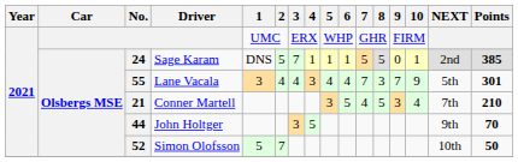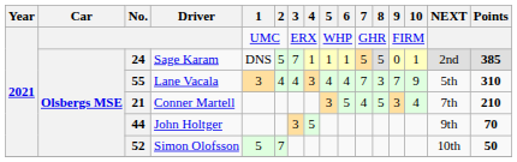 <table class="wikitable" border="1" style="text-align:center; font-size:90%;">
 <tr valign="top">
 <th>Year</th>
 <th>Car</th>
 <th>No.</th>
 <th>Driver</th>
 <th>1</th>
 <th>2</th>
 <th>3</th>
 <th>4</th>
 <th>5</th>
 <th>6</th>
 <th>7</th>
 <th>8</th>
 <th>9</th>
 <th>10</th>
 <th>NEXT</th>
 <th>Points</th>
 </tr>
 <tr>
 <th rowspan=6><a href='#'>2021</a></th>
 <th colspan=3></th>
 <td colspan=2><a href='#'>UMC</a></td>
 <td colspan=2><a href='#'>ERX</a></td>
 <td colspan=2><a href='#'>WHP</a></td>
 <td colspan=2><a href='#'>GHR</a></td>
 <td colspan=2><a href='#'>FIRM</a></td>
 <th colspan=12></th>
 </tr>
 <tr>
 <th rowspan=5><a href='#'>Olsbergs MSE</a></th>
 <th>24</th>
 <td align="left"> <a href='#'>Sage Karam</a></td>
 <td>DNS</td>
 <td style="background:#DFFFDF;">5</td>
 <td style="background:#DFFFDF;">7</td>
 <td style="background:#FFFFBF;">1</td>
 <td style="background:#FFFFBF;">1</td>
 <td style="background:#FFFFBF;">1</td>
 <td style="background:#FFDF9F;">5</td>
 <td style="background:#DFDFDF;">5</td>
 <td style="background:#FFFFBF;">0</td>
 <td style="background:#FFFFBF;">1</td>
 <td style="background:#DFDFDF;">2nd</td>
 <td style="background:#DFDFDF;"><strong>385</strong></td>
 </tr>
 <tr>
 <th>55</th>
 <td align="left"> <a href='#'>Lane Vacala</a></td>
 <td style="background:#FFDF9F;">3</td>
 <td style="background:#DFFFDF;">4</td>
 <td style="background:#DFFFDF;">4</td>
 <td style="background:#FFDF9F;">3</td>
 <td style="background:#DFFFDF;">4</td>
 <td style="background:#DFFFDF;">4</td>
 <td style="background:#DFFFDF;">7</td>
 <td style="background:#DFFFDF;">3</td>
 <td style="background:#DFFFDF;">7</td>
 <td style="background:#DFFFDF;">9</td>
 <td>5th</td>
-<td><strong>301</strong></td>
+<td><strong>310</strong></td>
 </tr>
 <tr>
 <th>21</th>
 <td align="left"> <a href='#'>Conner Martell</a></td>
 <td></td>
 <td></td>
 <td></td>
 <td></td>
 <td style="background:#FFDF9F;">3</td>
 <td style="background:#DFFFDF;">5</td>
 <td style="background:#DFFFDF;">4</td>
 <td style="background:#DFFFDF;">5</td>
 <td style="background:#FFDF9F;">3</td>
 <td style="background:#DFFFDF;">4</td>
 <td>7th</td>
 <td><strong>210</strong></td>
 </tr>
 <tr>
 <th>44</th>
 <td align="left"> <a href='#'>John Holtger</a></td>
 <td></td>
 <td></td>
 <td style="background:#FFDF9F;">3</td>
 <td style="background:#DFFFDF;">5</td>
 <td></td>
 <td></td>
 <td></td>
 <td></td>
 <td></td>
 <td></td>
 <td>9th</td>
 <td><strong>70</strong></td>
 </tr>
 <tr>
 <th>52</th>
 <td align="left"> <a href='#'>Simon Olofsson</a></td>
 <td style="background:#DFFFDF;">5</td>
 <td style="background:#DFFFDF;">7</td>
 <td></td>
 <td></td>
 <td></td>
 <td></td>
 <td></td>
 <td></td>
 <td></td>
 <td></td>
 <td>10th</td>
 <td><strong>50</strong></td>
 </tr>
 <tr>
 </tr>
 </table>
